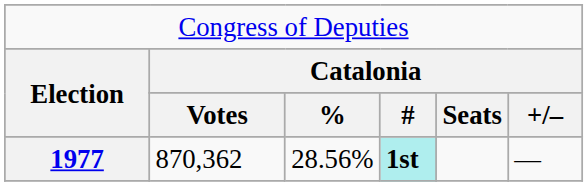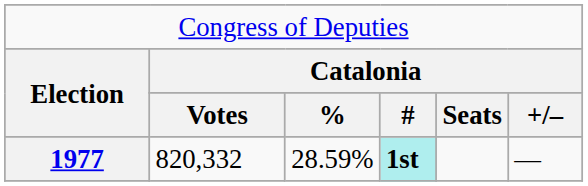 <table class="wikitable" style="font-size:95%; text-align:left;">
 <tr>
 <td colspan="8" align="center"><a href='#'>Congress of Deputies</a></td>
 </tr>
 <tr>
 <th rowspan="2" width="75">Election</th>
 <th colspan="5">Catalonia</th>
 </tr>
 <tr>
 <th width="70">Votes</th>
 <th width="35">%</th>
 <th width="25">#</th>
 <th>Seats</th>
 <th width="35">+/–</th>
 </tr>
 <tr>
 <th><a href='#'>1977</a></th>
-<td>870,362</td>
-<td>28.56%</td>
+<td>820,332</td>
+<td>28.59%</td>
 <td style="background: paleturquoise;"><strong>1st</strong></td>
 <td></td>
 <td>—</td>
 </tr>
 </table>
